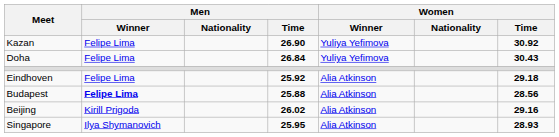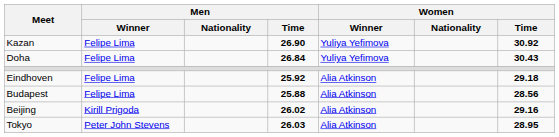 <table class="wikitable">
 <tr>
 <th width=120 rowspan=2>Meet</th>
 <th colspan=3>Men</th>
 <th colspan=3>Women</th>
 </tr>
 <tr>
 <th width=160>Winner</th>
 <th width=130>Nationality</th>
 <th width=75>Time</th>
 <th width=150>Winner</th>
 <th width=130>Nationality</th>
 <th width=85>Time</th>
 </tr>
 <tr>
 <td>Kazan</td>
 <td><a href='#'>Felipe Lima</a></td>
 <td></td>
 <td align=center><strong>26.90</strong></td>
 <td><a href='#'>Yuliya Yefimova</a></td>
 <td></td>
 <td align=center><strong>30.92</strong></td>
 </tr>
 <tr>
 <td>Doha</td>
 <td><a href='#'>Felipe Lima</a></td>
 <td></td>
 <td align=center><strong>26.84</strong></td>
 <td><a href='#'>Yuliya Yefimova</a></td>
 <td></td>
 <td align=center><strong>30.43</strong></td>
 </tr>
 <tr bgcolor=#DDDDDD>
 <td colspan=7></td>
 </tr>
 <tr>
 <td>Eindhoven</td>
 <td><a href='#'>Felipe Lima</a></td>
 <td></td>
 <td align=center><strong>25.92</strong></td>
 <td><a href='#'>Alia Atkinson</a></td>
 <td></td>
 <td align=center><strong>29.18</strong></td>
 </tr>
 <tr>
 <td>Budapest</td>
-<td><strong><a href='#'>Felipe Lima</a></strong></td>
+<td><a href='#'>Felipe Lima</a></td>
 <td></td>
 <td align=center><strong>25.88</strong></td>
 <td><a href='#'>Alia Atkinson</a></td>
 <td></td>
 <td align=center><strong>28.56</strong></td>
 </tr>
 <tr>
 <td>Beijing</td>
 <td><a href='#'>Kirill Prigoda</a></td>
 <td></td>
 <td align=center><strong>26.02</strong></td>
 <td><a href='#'>Alia Atkinson</a></td>
 <td></td>
 <td align=center><strong>29.16</strong></td>
 </tr>
 <tr>
-<td>Singapore</td>
-<td><a href='#'>Ilya Shymanovich</a></td>
+<td>Tokyo</td>
+<td><a href='#'>Peter John Stevens</a></td>
 <td></td>
-<td align=center><strong>25.95</strong></td>
+<td align=center><strong>26.03</strong></td>
 <td><a href='#'>Alia Atkinson</a></td>
 <td></td>
-<td align=center><strong>28.93</strong></td>
+<td align=center><strong>28.95</strong></td>
 </tr>
 </table>
